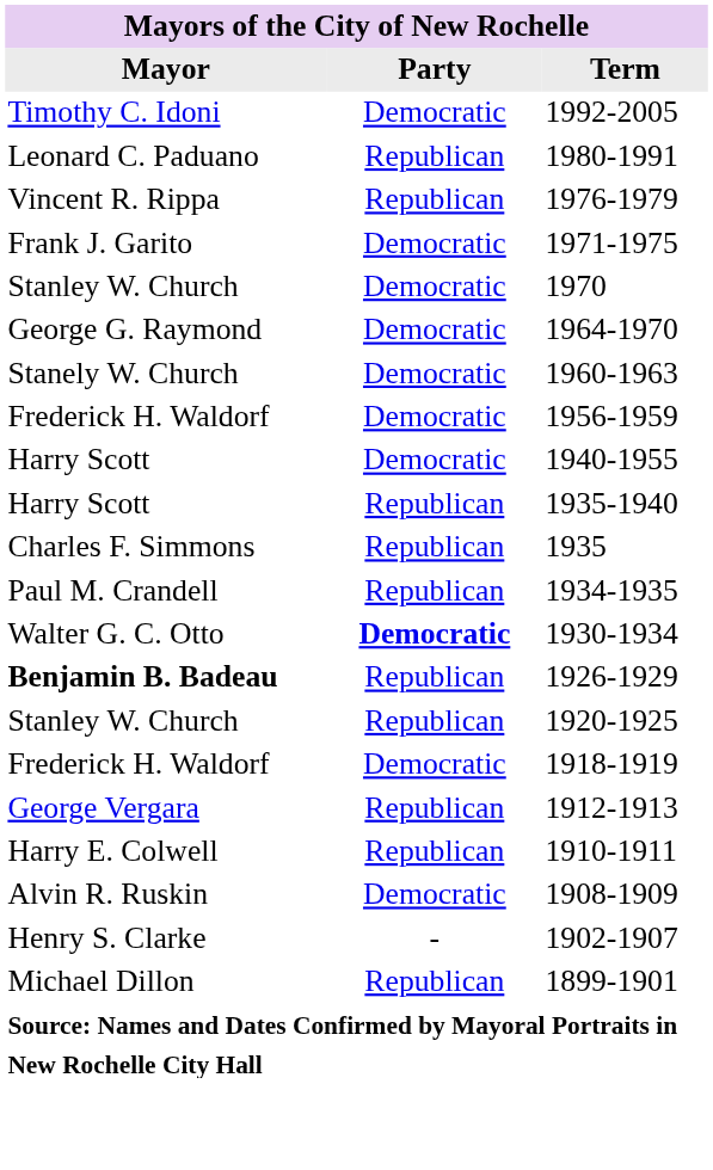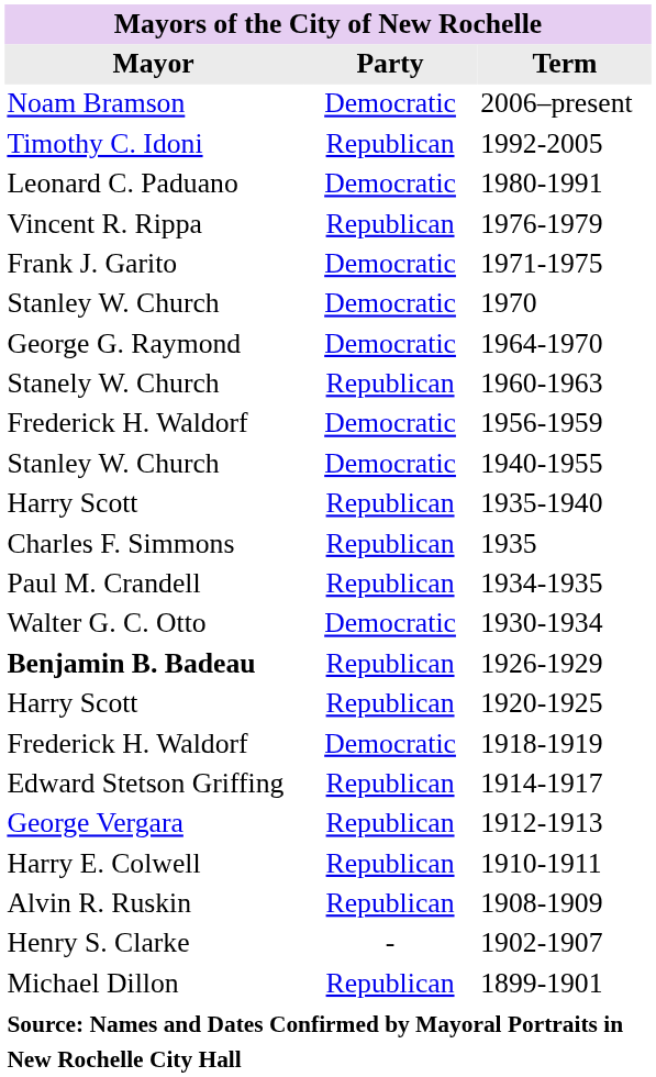 <table class="toccolours" align="right" cellpadding="1" cellspacing="0" width="275" style="margin:0 0 1em 1em; font-size: 75%;">
 <tr>
 <th colspan=3 bgcolor="#E6CEF2" align="center">Mayors of the City of New Rochelle</th>
 </tr>
 <tr>
 <th align="center" bgcolor="#ebebeb">Mayor</th>
 <th align="center" bgcolor="#ebebeb">Party</th>
 <th align="center" bgcolor="#ebebeb">Term</th>
 </tr>
 <tr>
+<td align="left"><a href='#'>Noam Bramson</a></td>
+<td align="center"><a href='#'>Democratic</a></td>
+<td align="left">2006–present</td>
+</tr>
+<tr>
 <td align="left"><a href='#'>Timothy C. Idoni</a></td>
-<td align="center"><a href='#'>Democratic</a></td>
+<td align="center"><a href='#'>Republican</a></td>
 <td align="left">1992-2005</td>
 </tr>
 <tr>
 <td align="left">Leonard C. Paduano </td>
-<td align="center"><a href='#'>Republican</a></td>
+<td align="center"><a href='#'>Democratic</a></td>
 <td align="left">1980-1991</td>
 </tr>
 <tr>
 <td align="left">Vincent R. Rippa </td>
 <td align="center"><a href='#'>Republican</a></td>
 <td align="left">1976-1979</td>
 </tr>
 <tr>
 <td align="left">Frank J. Garito </td>
 <td align="center"><a href='#'>Democratic</a></td>
 <td align="left">1971-1975</td>
 </tr>
 <tr>
 <td align="left">Stanley W. Church </td>
 <td align="center"><a href='#'>Democratic</a></td>
 <td align="left">1970</td>
 </tr>
 <tr>
 <td align="left">George G. Raymond</td>
 <td align="center"><a href='#'>Democratic</a></td>
 <td align="left">1964-1970</td>
 </tr>
 <tr>
 <td align="left">Stanely W. Church</td>
-<td align="center"><a href='#'>Democratic</a></td>
+<td align="center"><a href='#'>Republican</a></td>
 <td align="left">1960-1963</td>
 </tr>
 <tr>
 <td align="left">Frederick H. Waldorf</td>
 <td align="center"><a href='#'>Democratic</a></td>
 <td align="left">1956-1959</td>
 </tr>
 <tr>
-<td align="left">Harry Scott </td>
+<td align="left">Stanley W. Church</td>
 <td align="center"><a href='#'>Democratic</a></td>
 <td align="left">1940-1955</td>
 </tr>
 <tr>
 <td align="left">Harry Scott </td>
 <td align="center"><a href='#'>Republican</a></td>
 <td align="left">1935-1940</td>
 </tr>
 <tr>
 <td align="left">Charles F. Simmons</td>
 <td align="center"><a href='#'>Republican</a></td>
 <td align="left">1935</td>
 </tr>
 <tr>
 <td align="left">Paul M. Crandell </td>
 <td align="center"><a href='#'>Republican</a></td>
 <td align="left">1934-1935</td>
 </tr>
 <tr>
 <td align="left">Walter G. C. Otto </td>
-<td align="center"><strong><a href='#'>Democratic</a></strong></td>
+<td align="center"><a href='#'>Democratic</a></td>
 <td align="left">1930-1934</td>
 </tr>
 <tr>
 <td align="left"><strong>Benjamin B. Badeau </strong></td>
 <td align="center"><a href='#'>Republican</a></td>
 <td align="left">1926-1929</td>
 </tr>
 <tr>
-<td align="left">Stanley W. Church</td>
+<td align="left">Harry Scott </td>
 <td align="center"><a href='#'>Republican</a></td>
 <td align="left">1920-1925</td>
 </tr>
 <tr>
 <td align="left">Frederick H. Waldorf </td>
 <td align="center"><a href='#'>Democratic</a></td>
 <td align="left">1918-1919</td>
+</tr>
+<tr>
+<td align="left">Edward Stetson Griffing </td>
+<td align="center"><a href='#'>Republican</a></td>
+<td align="left">1914-1917</td>
 </tr>
 <tr>
 <td align="left"><a href='#'>George Vergara</a></td>
 <td align="center"><a href='#'>Republican</a></td>
 <td align="left">1912-1913</td>
 </tr>
 <tr>
 <td align="left">Harry E. Colwell </td>
 <td align="center"><a href='#'>Republican</a></td>
 <td align="left">1910-1911</td>
 </tr>
 <tr>
 <td align="left">Alvin R. Ruskin </td>
-<td align="center"><a href='#'>Democratic</a></td>
+<td align="center"><a href='#'>Republican</a></td>
 <td align="left">1908-1909</td>
 </tr>
 <tr>
 <td align="left">Henry S. Clarke </td>
 <td align="center">-</td>
 <td align="left">1902-1907</td>
 </tr>
 <tr>
 <td align="left">Michael Dillon </td>
 <td align="center"><a href='#'>Republican</a></td>
 <td align="left">1899-1901</td>
 </tr>
 <tr>
 <th colspan=3 align="left"><small> Source: Names and Dates Confirmed by Mayoral Portraits in New Rochelle City Hall </small></th>
 </tr>
 </table>
